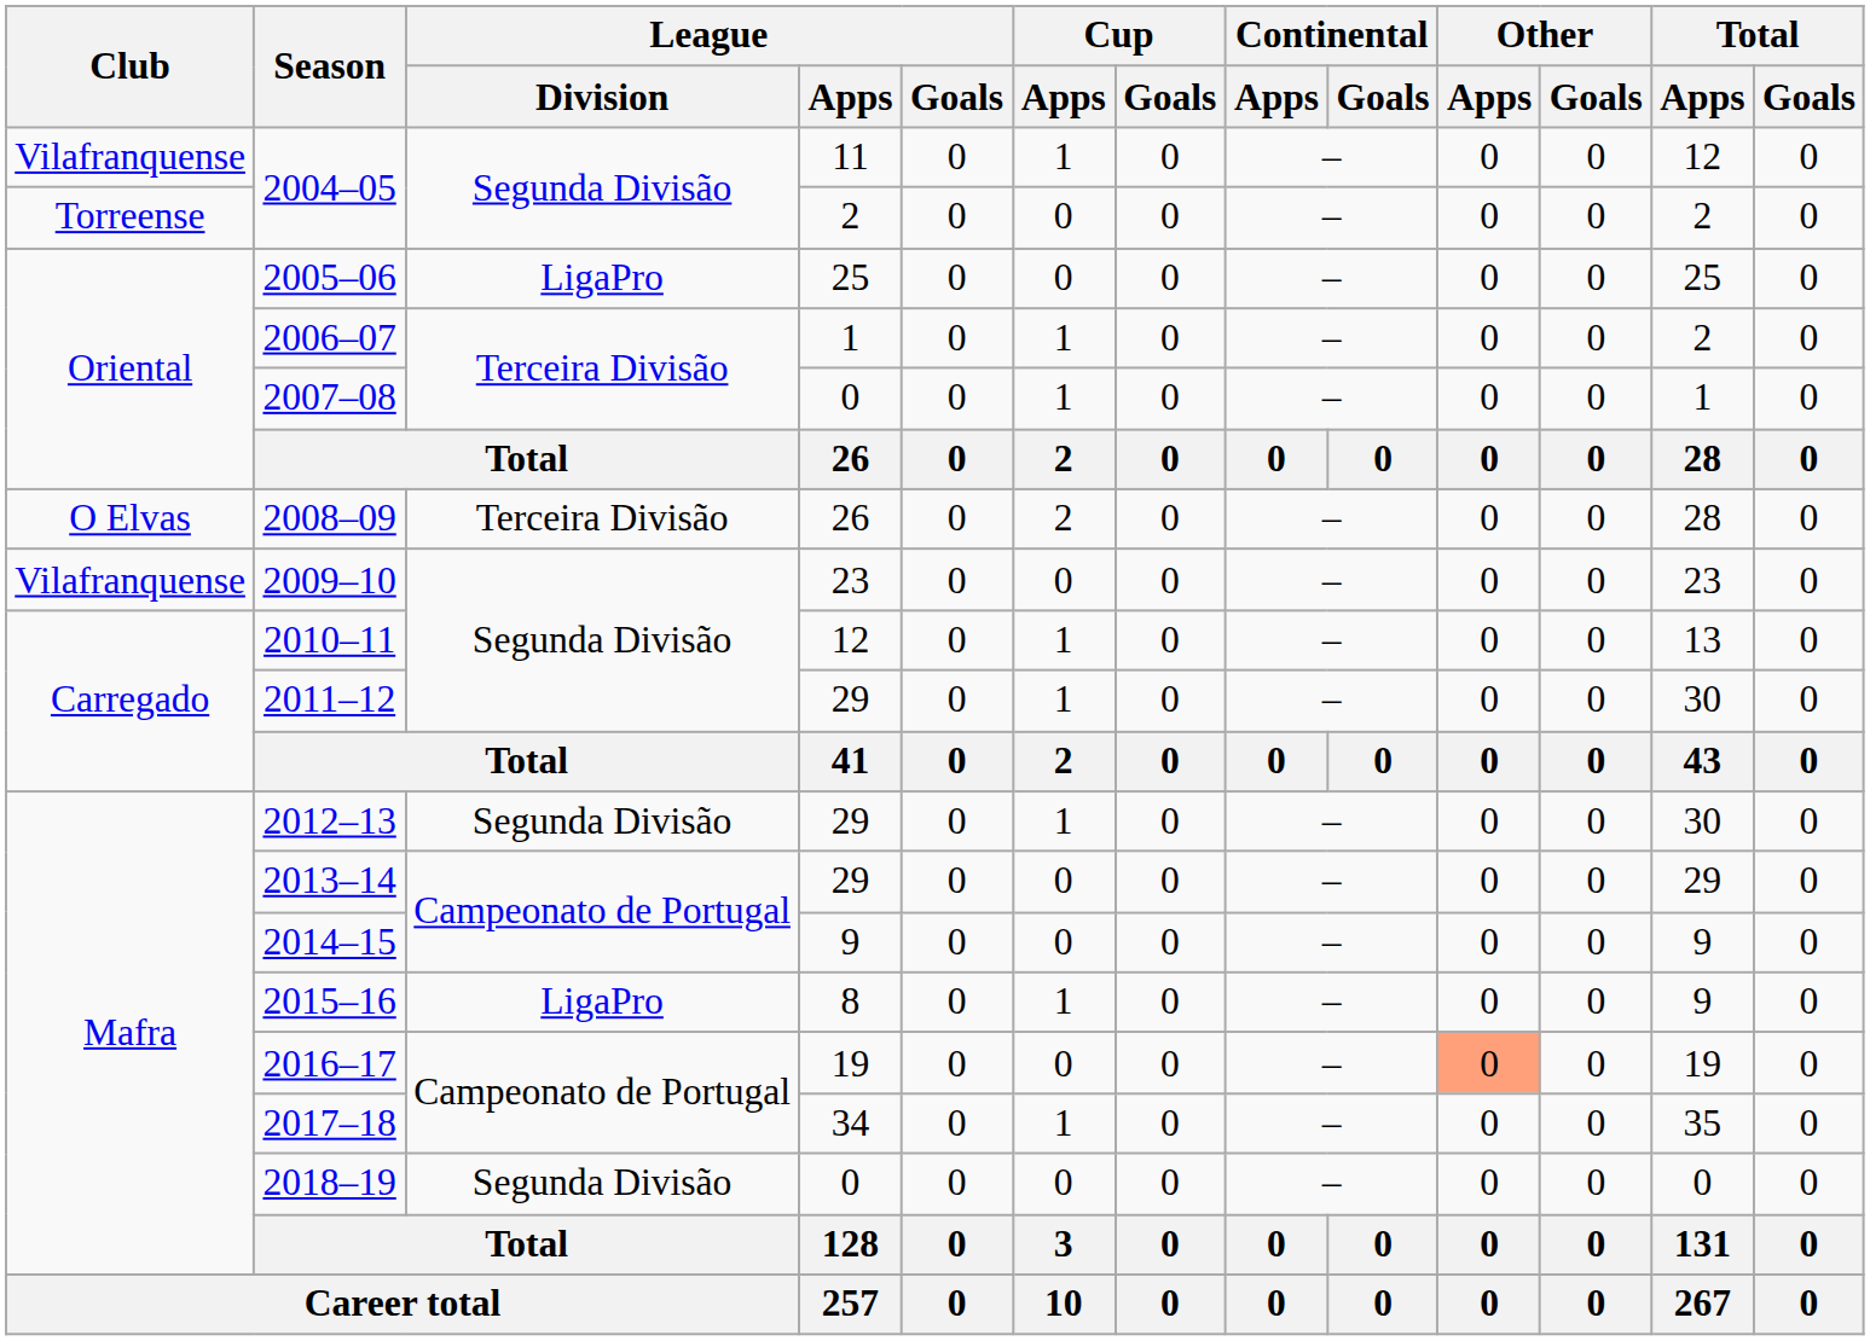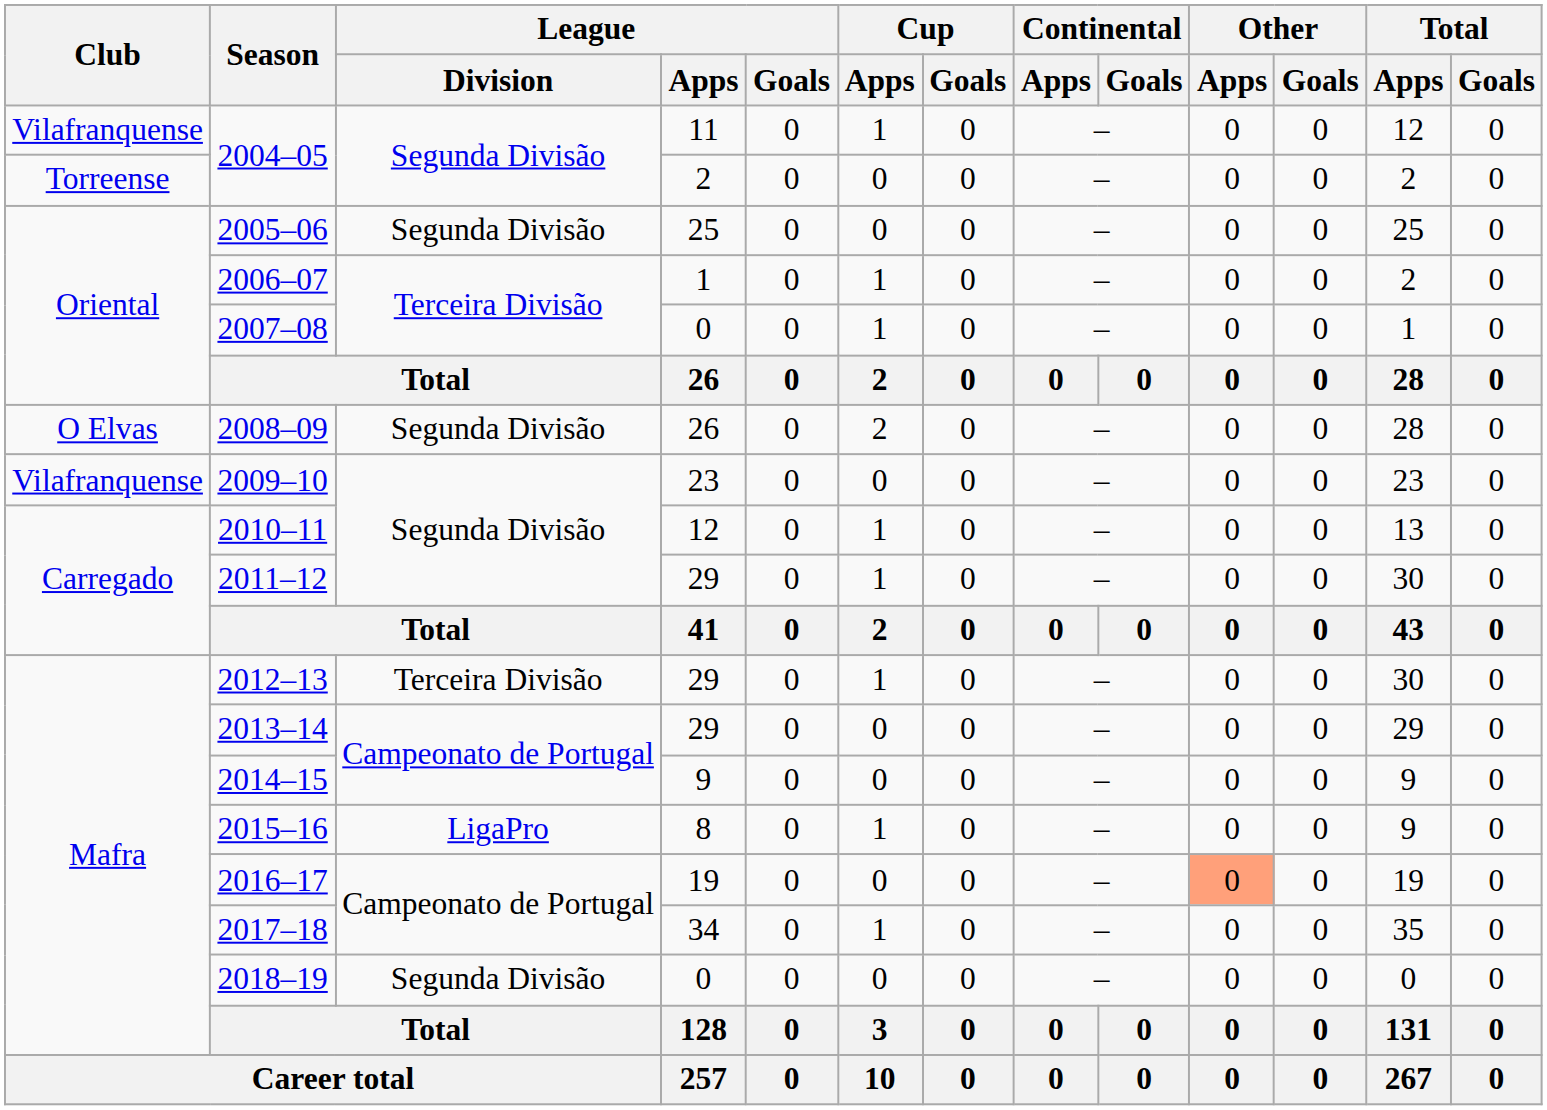 <table class="wikitable" style="text-align: center">
 <tr>
 <th rowspan="2">Club</th>
 <th rowspan="2">Season</th>
 <th colspan="3">League</th>
 <th colspan="2">Cup</th>
 <th colspan="2">Continental</th>
 <th colspan="2">Other</th>
 <th colspan="2">Total</th>
 </tr>
 <tr>
 <th>Division</th>
 <th>Apps</th>
 <th>Goals</th>
 <th>Apps</th>
 <th>Goals</th>
 <th>Apps</th>
 <th>Goals</th>
 <th>Apps</th>
 <th>Goals</th>
 <th>Apps</th>
 <th>Goals</th>
 </tr>
 <tr>
 <td><a href='#'>Vilafranquense</a></td>
 <td rowspan="2"><a href='#'>2004–05</a></td>
 <td rowspan="2"><a href='#'>Segunda Divisão</a></td>
 <td>11</td>
 <td>0</td>
 <td>1</td>
 <td>0</td>
 <td colspan="2">–</td>
 <td>0</td>
 <td>0</td>
 <td>12</td>
 <td>0</td>
 </tr>
 <tr>
 <td><a href='#'>Torreense</a></td>
 <td>2</td>
 <td>0</td>
 <td>0</td>
 <td>0</td>
 <td colspan="2">–</td>
 <td>0</td>
 <td>0</td>
 <td>2</td>
 <td>0</td>
 </tr>
 <tr>
 <td rowspan="4"><a href='#'>Oriental</a></td>
 <td><a href='#'>2005–06</a></td>
-<td><a href='#'>LigaPro</a></td>
+<td>Segunda Divisão</td>
 <td>25</td>
 <td>0</td>
 <td>0</td>
 <td>0</td>
 <td colspan="2">–</td>
 <td>0</td>
 <td>0</td>
 <td>25</td>
 <td>0</td>
 </tr>
 <tr>
 <td><a href='#'>2006–07</a></td>
 <td rowspan="2"><a href='#'>Terceira Divisão</a></td>
 <td>1</td>
 <td>0</td>
 <td>1</td>
 <td>0</td>
 <td colspan="2">–</td>
 <td>0</td>
 <td>0</td>
 <td>2</td>
 <td>0</td>
 </tr>
 <tr>
 <td><a href='#'>2007–08</a></td>
 <td>0</td>
 <td>0</td>
 <td>1</td>
 <td>0</td>
 <td colspan="2">–</td>
 <td>0</td>
 <td>0</td>
 <td>1</td>
 <td>0</td>
 </tr>
 <tr>
 <th colspan="2"><strong>Total</strong></th>
 <th>26</th>
 <th>0</th>
 <th>2</th>
 <th>0</th>
 <th>0</th>
 <th>0</th>
 <th>0</th>
 <th>0</th>
 <th>28</th>
 <th>0</th>
 </tr>
 <tr>
 <td><a href='#'>O Elvas</a></td>
 <td><a href='#'>2008–09</a></td>
-<td>Terceira Divisão</td>
+<td>Segunda Divisão</td>
 <td>26</td>
 <td>0</td>
 <td>2</td>
 <td>0</td>
 <td colspan="2">–</td>
 <td>0</td>
 <td>0</td>
 <td>28</td>
 <td>0</td>
 </tr>
 <tr>
 <td><a href='#'>Vilafranquense</a></td>
 <td><a href='#'>2009–10</a></td>
 <td rowspan="3">Segunda Divisão</td>
 <td>23</td>
 <td>0</td>
 <td>0</td>
 <td>0</td>
 <td colspan="2">–</td>
 <td>0</td>
 <td>0</td>
 <td>23</td>
 <td>0</td>
 </tr>
 <tr>
 <td rowspan="3"><a href='#'>Carregado</a></td>
 <td><a href='#'>2010–11</a></td>
 <td>12</td>
 <td>0</td>
 <td>1</td>
 <td>0</td>
 <td colspan="2">–</td>
 <td>0</td>
 <td>0</td>
 <td>13</td>
 <td>0</td>
 </tr>
 <tr>
 <td><a href='#'>2011–12</a></td>
 <td>29</td>
 <td>0</td>
 <td>1</td>
 <td>0</td>
 <td colspan="2">–</td>
 <td>0</td>
 <td>0</td>
 <td>30</td>
 <td>0</td>
 </tr>
 <tr>
 <th colspan="2"><strong>Total</strong></th>
 <th>41</th>
 <th>0</th>
 <th>2</th>
 <th>0</th>
 <th>0</th>
 <th>0</th>
 <th>0</th>
 <th>0</th>
 <th>43</th>
 <th>0</th>
 </tr>
 <tr>
 <td rowspan="8"><a href='#'>Mafra</a></td>
 <td><a href='#'>2012–13</a></td>
-<td>Segunda Divisão</td>
+<td>Terceira Divisão</td>
 <td>29</td>
 <td>0</td>
 <td>1</td>
 <td>0</td>
 <td colspan="2">–</td>
 <td>0</td>
 <td>0</td>
 <td>30</td>
 <td>0</td>
 </tr>
 <tr>
 <td><a href='#'>2013–14</a></td>
 <td rowspan="2"><a href='#'>Campeonato de Portugal</a></td>
 <td>29</td>
 <td>0</td>
 <td>0</td>
 <td>0</td>
 <td colspan="2">–</td>
 <td>0</td>
 <td>0</td>
 <td>29</td>
 <td>0</td>
 </tr>
 <tr>
 <td><a href='#'>2014–15</a></td>
 <td>9</td>
 <td>0</td>
 <td>0</td>
 <td>0</td>
 <td colspan="2">–</td>
 <td>0</td>
 <td>0</td>
 <td>9</td>
 <td>0</td>
 </tr>
 <tr>
 <td><a href='#'>2015–16</a></td>
 <td><a href='#'>LigaPro</a></td>
 <td>8</td>
 <td>0</td>
 <td>1</td>
 <td>0</td>
 <td colspan="2">–</td>
 <td>0</td>
 <td>0</td>
 <td>9</td>
 <td>0</td>
 </tr>
 <tr>
 <td><a href='#'>2016–17</a></td>
 <td rowspan="2">Campeonato de Portugal</td>
 <td>19</td>
 <td>0</td>
 <td>0</td>
 <td>0</td>
 <td colspan="2">–</td>
 <td style="background: lightsalmon;">0</td>
 <td>0</td>
 <td>19</td>
 <td>0</td>
 </tr>
 <tr>
 <td><a href='#'>2017–18</a></td>
 <td>34</td>
 <td>0</td>
 <td>1</td>
 <td>0</td>
 <td colspan="2">–</td>
 <td>0</td>
 <td>0</td>
 <td>35</td>
 <td>0</td>
 </tr>
 <tr>
 <td><a href='#'>2018–19</a></td>
 <td>Segunda Divisão</td>
 <td>0</td>
 <td>0</td>
 <td>0</td>
 <td>0</td>
 <td colspan="2">–</td>
 <td>0</td>
 <td>0</td>
 <td>0</td>
 <td>0</td>
 </tr>
 <tr>
 <th colspan="2"><strong>Total</strong></th>
 <th>128</th>
 <th>0</th>
 <th>3</th>
 <th>0</th>
 <th>0</th>
 <th>0</th>
 <th>0</th>
 <th>0</th>
 <th>131</th>
 <th>0</th>
 </tr>
 <tr>
 <th colspan=3>Career total</th>
 <th>257</th>
 <th>0</th>
 <th>10</th>
 <th>0</th>
 <th>0</th>
 <th>0</th>
 <th>0</th>
 <th>0</th>
 <th>267</th>
 <th>0</th>
 </tr>
 </table>
